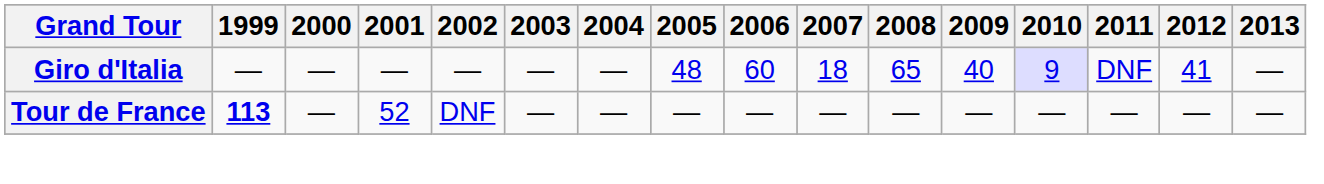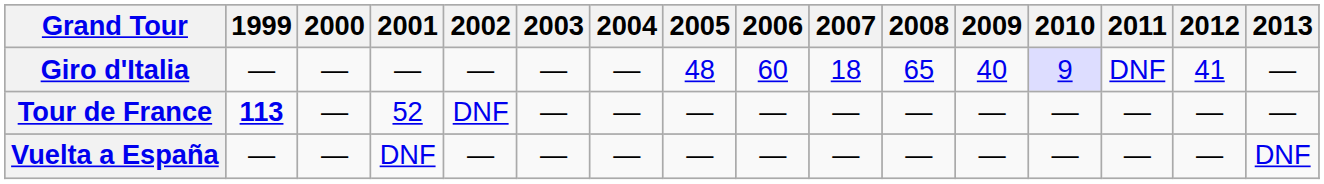 <table class="wikitable plainrowheaders">
 <tr>
 <th scope="col"><a href='#'>Grand Tour</a></th>
 <th scope="col">1999</th>
 <th scope="col">2000</th>
 <th scope="col">2001</th>
 <th scope="col">2002</th>
 <th scope="col">2003</th>
 <th scope="col">2004</th>
 <th scope="col">2005</th>
 <th scope="col">2006</th>
 <th scope="col">2007</th>
 <th scope="col">2008</th>
 <th scope="col">2009</th>
 <th scope="col">2010</th>
 <th scope="col">2011</th>
 <th scope="col">2012</th>
 <th scope="col">2013</th>
 </tr>
 <tr style="text-align:center;">
 <th scope="row"> <a href='#'>Giro d'Italia</a></th>
 <td>—</td>
 <td>—</td>
 <td>—</td>
 <td>—</td>
 <td>—</td>
 <td>—</td>
 <td style="text-align:center;"><a href='#'>48</a></td>
 <td style="text-align:center;"><a href='#'>60</a></td>
 <td style="text-align:center;"><a href='#'>18</a></td>
 <td style="text-align:center;"><a href='#'>65</a></td>
 <td style="text-align:center;"><a href='#'>40</a></td>
 <td style="text-align:center; background:#ddf;"><a href='#'>9</a></td>
 <td style="text-align:center;"><a href='#'>DNF</a></td>
 <td style="text-align:center;"><a href='#'>41</a></td>
 <td>—</td>
 </tr>
 <tr style="text-align:center;">
 <th scope="row"> <a href='#'>Tour de France</a></th>
 <td style="text-align:center;"><strong><a href='#'>113</a></strong></td>
 <td>—</td>
 <td style="text-align:center;"><a href='#'>52</a></td>
 <td style="text-align:center;"><a href='#'>DNF</a></td>
 <td>—</td>
 <td>—</td>
 <td>—</td>
 <td>—</td>
 <td>—</td>
 <td>—</td>
 <td>—</td>
 <td>—</td>
 <td>—</td>
 <td>—</td>
 <td>—</td>
 </tr>
+<tr style="text-align:center;">
+<th scope="row"> <a href='#'>Vuelta a España</a></th>
+<td>—</td>
+<td>—</td>
+<td style="text-align:center;"><a href='#'>DNF</a></td>
+<td>—</td>
+<td>—</td>
+<td>—</td>
+<td>—</td>
+<td>—</td>
+<td>—</td>
+<td>—</td>
+<td>—</td>
+<td>—</td>
+<td>—</td>
+<td>—</td>
+<td style="text-align:center;"><a href='#'>DNF</a></td>
+</tr>
 </table>
